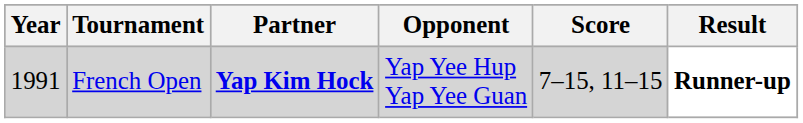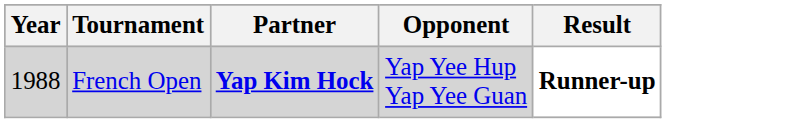 <table class="sortable wikitable" style="font-size: 90%;">
 <tr>
 <th>Year</th>
 <th>Tournament</th>
 <th>Partner</th>
 <th>Opponent</th>
-<th>Score</th>
 <th>Result</th>
 </tr>
 <tr style="background:#D5D5D5">
-<td align="center">1991</td>
+<td align="center">1988</td>
 <td><a href='#'>French Open</a></td>
 <td><strong> <a href='#'>Yap Kim Hock</a></strong></td>
 <td> <a href='#'>Yap Yee Hup</a> <br> <a href='#'>Yap Yee Guan</a></td>
-<td>7–15, 11–15</td>
 <td style="text-align:left; background:white"> <strong>Runner-up</strong></td>
 </tr>
 </table>
